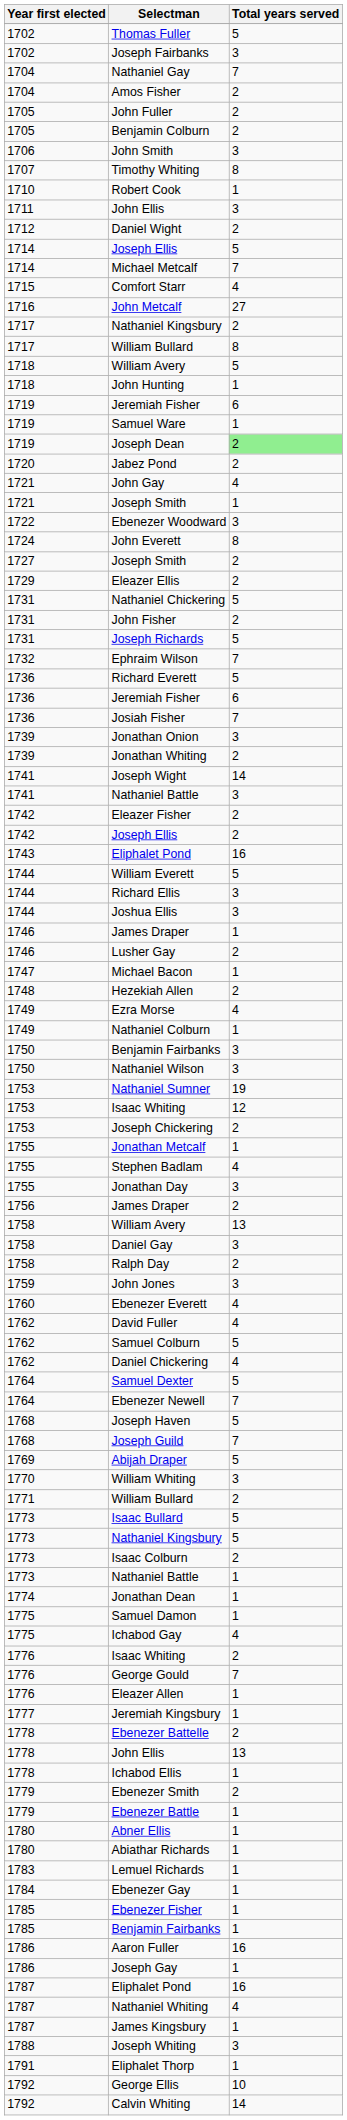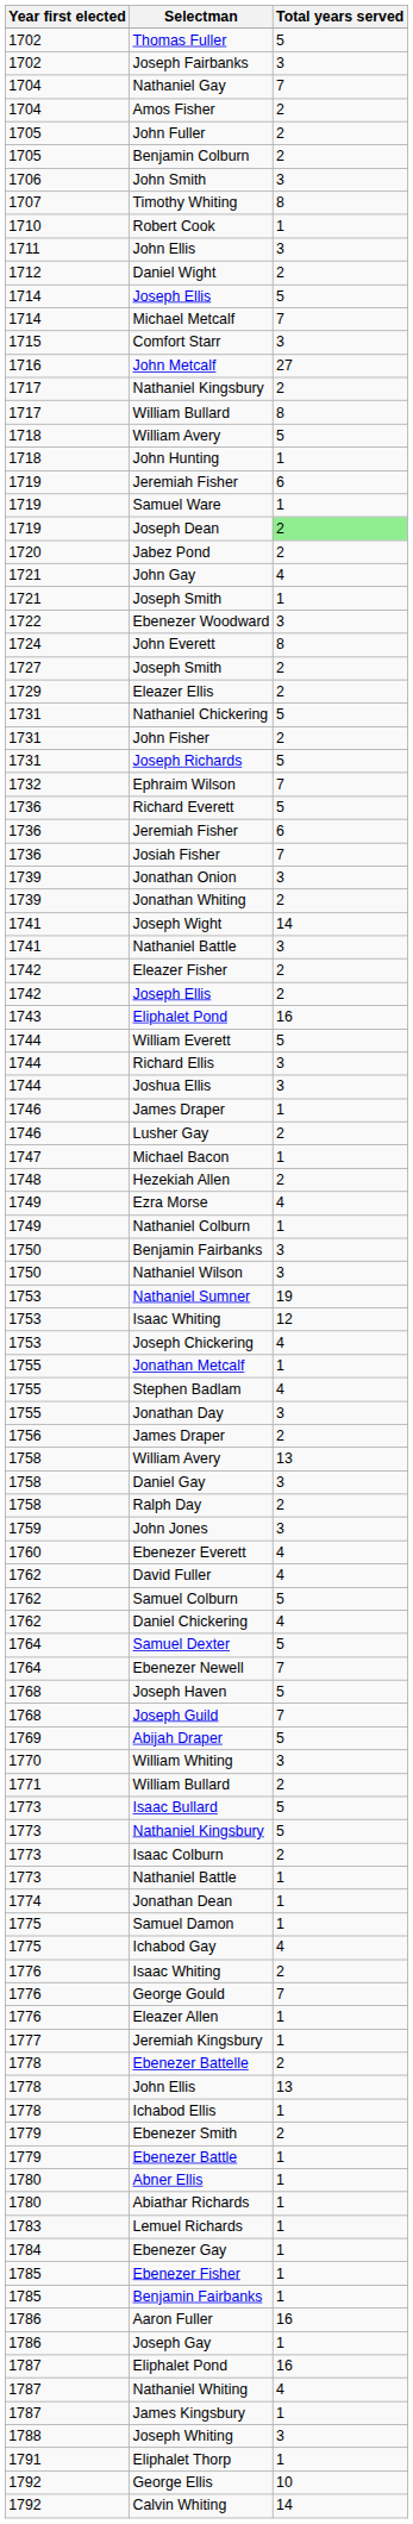 <table class="wikitable sortable collapsible floatright">
 <tr>
 <th>Year first elected</th>
 <th>Selectman</th>
 <th>Total years served</th>
 </tr>
 <tr>
 </tr>
 <tr>
 <td>1702</td>
 <td><a href='#'>Thomas Fuller</a></td>
 <td>5</td>
 </tr>
 <tr>
 <td>1702</td>
 <td>Joseph Fairbanks</td>
 <td>3</td>
 </tr>
 <tr>
 <td>1704</td>
 <td>Nathaniel Gay</td>
 <td>7</td>
 </tr>
 <tr>
 <td>1704</td>
 <td>Amos Fisher</td>
 <td>2</td>
 </tr>
 <tr>
 <td>1705</td>
 <td>John Fuller</td>
 <td>2</td>
 </tr>
 <tr>
 <td>1705</td>
 <td>Benjamin Colburn</td>
 <td>2</td>
 </tr>
 <tr>
 <td>1706</td>
 <td>John Smith</td>
 <td>3</td>
 </tr>
 <tr>
 <td>1707</td>
 <td>Timothy Whiting</td>
 <td>8</td>
 </tr>
 <tr>
 <td>1710</td>
 <td>Robert Cook</td>
 <td>1</td>
 </tr>
 <tr>
 <td>1711</td>
 <td>John Ellis</td>
 <td>3</td>
 </tr>
 <tr>
 <td>1712</td>
 <td>Daniel Wight</td>
 <td>2</td>
 </tr>
 <tr>
 <td>1714</td>
 <td><a href='#'>Joseph Ellis</a></td>
 <td>5</td>
 </tr>
 <tr>
 <td>1714</td>
 <td>Michael Metcalf</td>
 <td>7</td>
 </tr>
 <tr>
 <td>1715</td>
 <td>Comfort Starr</td>
-<td>4</td>
+<td>3</td>
 </tr>
 <tr>
 <td>1716</td>
 <td><a href='#'>John Metcalf</a></td>
 <td>27</td>
 </tr>
 <tr>
 <td>1717</td>
 <td>Nathaniel Kingsbury</td>
 <td>2</td>
 </tr>
 <tr>
 <td>1717</td>
 <td>William Bullard</td>
 <td>8</td>
 </tr>
 <tr>
 <td>1718</td>
 <td>William Avery</td>
 <td>5</td>
 </tr>
 <tr>
 <td>1718</td>
 <td>John Hunting</td>
 <td>1</td>
 </tr>
 <tr>
 <td>1719</td>
 <td>Jeremiah Fisher</td>
 <td>6</td>
 </tr>
 <tr>
 <td>1719</td>
 <td>Samuel Ware</td>
 <td>1</td>
 </tr>
 <tr>
 <td>1719</td>
 <td>Joseph Dean</td>
 <td style="background: lightgreen;">2</td>
 </tr>
 <tr>
 <td>1720</td>
 <td>Jabez Pond</td>
 <td>2</td>
 </tr>
 <tr>
 <td>1721</td>
 <td>John Gay</td>
 <td>4</td>
 </tr>
 <tr>
 <td>1721</td>
 <td>Joseph Smith</td>
 <td>1</td>
 </tr>
 <tr>
 <td>1722</td>
 <td>Ebenezer Woodward</td>
 <td>3</td>
 </tr>
 <tr>
 <td>1724</td>
 <td>John Everett</td>
 <td>8</td>
 </tr>
 <tr>
 <td>1727</td>
 <td>Joseph Smith</td>
 <td>2</td>
 </tr>
 <tr>
 <td>1729</td>
 <td>Eleazer Ellis</td>
 <td>2</td>
 </tr>
 <tr>
 <td>1731</td>
 <td>Nathaniel Chickering</td>
 <td>5</td>
 </tr>
 <tr>
 <td>1731</td>
 <td>John Fisher</td>
 <td>2</td>
 </tr>
 <tr>
 <td>1731</td>
 <td><a href='#'>Joseph Richards</a></td>
 <td>5</td>
 </tr>
 <tr>
 <td>1732</td>
 <td>Ephraim Wilson</td>
 <td>7</td>
 </tr>
 <tr>
 <td>1736</td>
 <td>Richard Everett</td>
 <td>5</td>
 </tr>
 <tr>
 <td>1736</td>
 <td>Jeremiah Fisher</td>
 <td>6</td>
 </tr>
 <tr>
 <td>1736</td>
 <td>Josiah Fisher</td>
 <td>7</td>
 </tr>
 <tr>
 <td>1739</td>
 <td>Jonathan Onion</td>
 <td>3</td>
 </tr>
 <tr>
 <td>1739</td>
 <td>Jonathan Whiting</td>
 <td>2</td>
 </tr>
 <tr>
 <td>1741</td>
 <td>Joseph Wight</td>
 <td>14</td>
 </tr>
 <tr>
 <td>1741</td>
 <td>Nathaniel Battle</td>
 <td>3</td>
 </tr>
 <tr>
 <td>1742</td>
 <td>Eleazer Fisher</td>
 <td>2</td>
 </tr>
 <tr>
 <td>1742</td>
 <td><a href='#'>Joseph Ellis</a></td>
 <td>2</td>
 </tr>
 <tr>
 <td>1743</td>
 <td><a href='#'>Eliphalet Pond</a></td>
 <td>16</td>
 </tr>
 <tr>
 <td>1744</td>
 <td>William Everett</td>
 <td>5</td>
 </tr>
 <tr>
 <td>1744</td>
 <td>Richard Ellis</td>
 <td>3</td>
 </tr>
 <tr>
 <td>1744</td>
 <td>Joshua Ellis</td>
 <td>3</td>
 </tr>
 <tr>
 <td>1746</td>
 <td>James Draper</td>
 <td>1</td>
 </tr>
 <tr>
 <td>1746</td>
 <td>Lusher Gay</td>
 <td>2</td>
 </tr>
 <tr>
 <td>1747</td>
 <td>Michael Bacon</td>
 <td>1</td>
 </tr>
 <tr>
 <td>1748</td>
 <td>Hezekiah Allen</td>
 <td>2</td>
 </tr>
 <tr>
 <td>1749</td>
 <td>Ezra Morse</td>
 <td>4</td>
 </tr>
 <tr>
 <td>1749</td>
 <td>Nathaniel Colburn</td>
 <td>1</td>
 </tr>
 <tr>
 <td>1750</td>
 <td>Benjamin Fairbanks</td>
 <td>3</td>
 </tr>
 <tr>
 <td>1750</td>
 <td>Nathaniel Wilson</td>
 <td>3</td>
 </tr>
 <tr>
 <td>1753</td>
 <td><a href='#'>Nathaniel Sumner</a></td>
 <td>19</td>
 </tr>
 <tr>
 <td>1753</td>
 <td>Isaac Whiting</td>
 <td>12</td>
 </tr>
 <tr>
 <td>1753</td>
 <td>Joseph Chickering</td>
-<td>2</td>
+<td>4</td>
 </tr>
 <tr>
 <td>1755</td>
 <td><a href='#'>Jonathan Metcalf</a></td>
 <td>1</td>
 </tr>
 <tr>
 <td>1755</td>
 <td>Stephen Badlam</td>
 <td>4</td>
 </tr>
 <tr>
 <td>1755</td>
 <td>Jonathan Day</td>
 <td>3</td>
 </tr>
 <tr>
 <td>1756</td>
 <td>James Draper</td>
 <td>2</td>
 </tr>
 <tr>
 <td>1758</td>
 <td>William Avery</td>
 <td>13</td>
 </tr>
 <tr>
 <td>1758</td>
 <td>Daniel Gay</td>
 <td>3</td>
 </tr>
 <tr>
 <td>1758</td>
 <td>Ralph Day</td>
 <td>2</td>
 </tr>
 <tr>
 <td>1759</td>
 <td>John Jones</td>
 <td>3</td>
 </tr>
 <tr>
 <td>1760</td>
 <td>Ebenezer Everett</td>
 <td>4</td>
 </tr>
 <tr>
 <td>1762</td>
 <td>David Fuller</td>
 <td>4</td>
 </tr>
 <tr>
 <td>1762</td>
 <td>Samuel Colburn</td>
 <td>5</td>
 </tr>
 <tr>
 <td>1762</td>
 <td>Daniel Chickering</td>
 <td>4</td>
 </tr>
 <tr>
 <td>1764</td>
 <td><a href='#'>Samuel Dexter</a></td>
 <td>5</td>
 </tr>
 <tr>
 <td>1764</td>
 <td>Ebenezer Newell</td>
 <td>7</td>
 </tr>
 <tr>
 <td>1768</td>
 <td>Joseph Haven</td>
 <td>5</td>
 </tr>
 <tr>
 <td>1768</td>
 <td><a href='#'>Joseph Guild</a></td>
 <td>7</td>
 </tr>
 <tr>
 <td>1769</td>
 <td><a href='#'>Abijah Draper</a></td>
 <td>5</td>
 </tr>
 <tr>
 <td>1770</td>
 <td>William Whiting</td>
 <td>3</td>
 </tr>
 <tr>
 <td>1771</td>
 <td>William Bullard</td>
 <td>2</td>
 </tr>
 <tr>
 <td>1773</td>
 <td><a href='#'>Isaac Bullard</a></td>
 <td>5</td>
 </tr>
 <tr>
 <td>1773</td>
 <td><a href='#'>Nathaniel Kingsbury</a></td>
 <td>5</td>
 </tr>
 <tr>
 <td>1773</td>
 <td>Isaac Colburn</td>
 <td>2</td>
 </tr>
 <tr>
 <td>1773</td>
 <td>Nathaniel Battle</td>
 <td>1</td>
 </tr>
 <tr>
 <td>1774</td>
 <td>Jonathan Dean</td>
 <td>1</td>
 </tr>
 <tr>
 <td>1775</td>
 <td>Samuel Damon</td>
 <td>1</td>
 </tr>
 <tr>
 <td>1775</td>
 <td>Ichabod Gay</td>
 <td>4</td>
 </tr>
 <tr>
 <td>1776</td>
 <td>Isaac Whiting</td>
 <td>2</td>
 </tr>
 <tr>
 <td>1776</td>
 <td>George Gould</td>
 <td>7</td>
 </tr>
 <tr>
 <td>1776</td>
 <td>Eleazer Allen</td>
 <td>1</td>
 </tr>
 <tr>
 <td>1777</td>
 <td>Jeremiah Kingsbury</td>
 <td>1</td>
 </tr>
 <tr>
 <td>1778</td>
 <td><a href='#'>Ebenezer Battelle</a></td>
 <td>2</td>
 </tr>
 <tr>
 <td>1778</td>
 <td>John Ellis</td>
 <td>13</td>
 </tr>
 <tr>
 <td>1778</td>
 <td>Ichabod Ellis</td>
 <td>1</td>
 </tr>
 <tr>
 <td>1779</td>
 <td>Ebenezer Smith</td>
 <td>2</td>
 </tr>
 <tr>
 <td>1779</td>
 <td><a href='#'>Ebenezer Battle</a></td>
 <td>1</td>
 </tr>
 <tr>
 <td>1780</td>
 <td><a href='#'>Abner Ellis</a></td>
 <td>1</td>
 </tr>
 <tr>
 <td>1780</td>
 <td>Abiathar Richards</td>
 <td>1</td>
 </tr>
 <tr>
 <td>1783</td>
 <td>Lemuel Richards</td>
 <td>1</td>
 </tr>
 <tr>
 <td>1784</td>
 <td>Ebenezer Gay</td>
 <td>1</td>
 </tr>
 <tr>
 <td>1785</td>
 <td><a href='#'>Ebenezer Fisher</a></td>
 <td>1</td>
 </tr>
 <tr>
 <td>1785</td>
 <td><a href='#'>Benjamin Fairbanks</a></td>
 <td>1</td>
 </tr>
 <tr>
 <td>1786</td>
 <td>Aaron Fuller</td>
 <td>16</td>
 </tr>
 <tr>
 <td>1786</td>
 <td>Joseph Gay</td>
 <td>1</td>
 </tr>
 <tr>
 <td>1787</td>
 <td>Eliphalet Pond</td>
 <td>16</td>
 </tr>
 <tr>
 <td>1787</td>
 <td>Nathaniel Whiting</td>
 <td>4</td>
 </tr>
 <tr>
 <td>1787</td>
 <td>James Kingsbury</td>
 <td>1</td>
 </tr>
 <tr>
 <td>1788</td>
 <td>Joseph Whiting</td>
 <td>3</td>
 </tr>
 <tr>
 <td>1791</td>
 <td>Eliphalet Thorp</td>
 <td>1</td>
 </tr>
 <tr>
 <td>1792</td>
 <td>George Ellis</td>
 <td>10</td>
 </tr>
 <tr>
 <td>1792</td>
 <td>Calvin Whiting</td>
 <td>14</td>
 </tr>
 </table>
